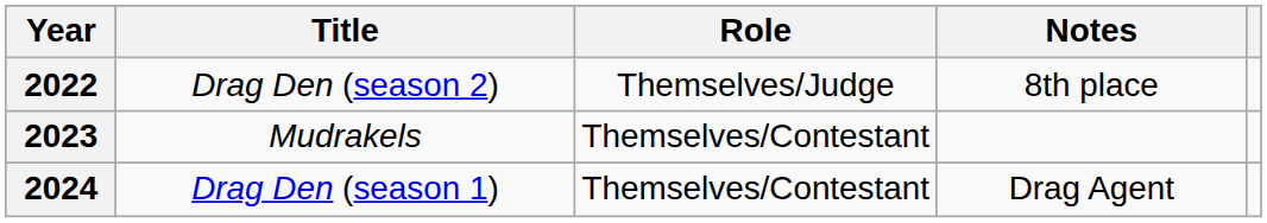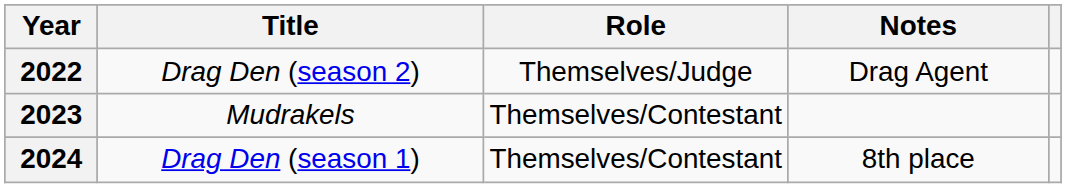 <table class="wikitable plainrowheaders" style="text-align:center;">
 <tr>
 <th scope="col" style="width:03em;">Year</th>
 <th scope="col" style="width:15em;">Title</th>
 <th scope="col" style="width:10em;">Role</th>
 <th scope="col" style="width:10em;">Notes</th>
 <th></th>
 </tr>
 <tr>
 <th scope="row" style="text-align:center">2022</th>
 <td><em>Drag Den</em> (<a href='#'>season 2</a>)</td>
 <td>Themselves/Judge</td>
-<td>8th place</td>
+<td>Drag Agent</td>
 <td></td>
 </tr>
 <tr>
 <th scope="row" style="text-align:center">2023</th>
 <td><em>Mudrakels</em></td>
 <td>Themselves/Contestant</td>
 <td></td>
 <td></td>
 </tr>
 <tr>
 <th scope="row" style="text-align:center">2024</th>
 <td><em><a href='#'>Drag Den</a></em> (<a href='#'>season 1</a>)</td>
 <td>Themselves/Contestant</td>
-<td>Drag Agent</td>
+<td>8th place</td>
 <td></td>
 </tr>
 </table>
